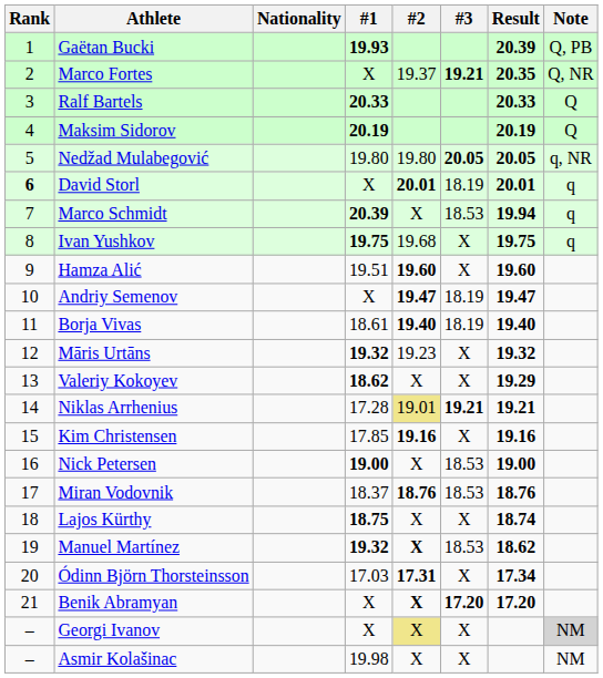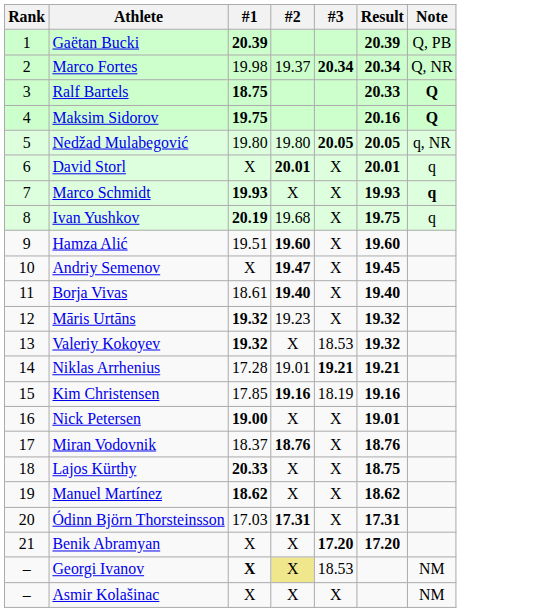 <table class="wikitable sortable" style="text-align:center">
 <tr>
 <th>Rank</th>
 <th>Athlete</th>
-<th>Nationality</th>
 <th>#1</th>
 <th>#2</th>
 <th>#3</th>
 <th>Result</th>
 <th>Note</th>
 </tr>
 <tr bgcolor=ccffcc>
 <td>1</td>
 <td align=left><a href='#'>Gaëtan Bucki</a></td>
-<td align=left></td>
-<td><strong>19.93</strong></td>
+<td><strong>20.39</strong></td>
 <td></td>
 <td></td>
 <td><strong>20.39 </strong></td>
 <td>Q, PB</td>
 </tr>
 <tr bgcolor=ccffcc>
 <td>2</td>
 <td align=left><a href='#'>Marco Fortes</a></td>
-<td align=left></td>
-<td>X</td>
+<td>19.98</td>
 <td>19.37</td>
-<td><strong>19.21</strong></td>
-<td><strong>20.35</strong></td>
+<td><strong>20.34</strong></td>
+<td><strong>20.34</strong></td>
 <td>Q, NR</td>
 </tr>
 <tr bgcolor=ccffcc>
 <td>3</td>
 <td align=left><a href='#'>Ralf Bartels</a></td>
-<td align=left></td>
-<td><strong>20.33</strong></td>
+<td><strong>18.75</strong></td>
 <td></td>
 <td></td>
 <td><strong>20.33</strong></td>
-<td>Q</td>
+<td><strong>Q</strong></td>
 </tr>
 <tr bgcolor=ccffcc>
 <td>4</td>
 <td align=left><a href='#'>Maksim Sidorov</a></td>
-<td align=left></td>
-<td><strong>20.19</strong></td>
+<td><strong>19.75</strong></td>
 <td></td>
 <td></td>
-<td><strong>20.19</strong></td>
-<td>Q</td>
+<td><strong>20.16</strong></td>
+<td><strong>Q</strong></td>
 </tr>
 <tr bgcolor=ddffdd>
 <td>5</td>
 <td align=left><a href='#'>Nedžad Mulabegović</a></td>
-<td align=left></td>
 <td>19.80</td>
 <td>19.80</td>
 <td><strong>20.05</strong></td>
 <td><strong>20.05</strong></td>
 <td>q, NR</td>
 </tr>
 <tr bgcolor=ddffdd>
-<td><strong>6</strong></td>
+<td>6</td>
 <td align=left><a href='#'>David Storl</a></td>
-<td align=left></td>
 <td>X</td>
 <td><strong>20.01</strong></td>
-<td>18.19</td>
+<td>X</td>
 <td><strong>20.01</strong></td>
 <td>q</td>
 </tr>
 <tr bgcolor=ddffdd>
 <td>7</td>
 <td align=left><a href='#'>Marco Schmidt</a></td>
-<td align=left></td>
-<td><strong>20.39</strong></td>
+<td><strong>19.93</strong></td>
 <td>X</td>
-<td>18.53</td>
-<td><strong>19.94</strong></td>
-<td>q</td>
+<td>X</td>
+<td><strong>19.93</strong></td>
+<td><strong>q</strong></td>
 </tr>
 <tr bgcolor=ddffdd>
 <td>8</td>
 <td align=left><a href='#'>Ivan Yushkov</a></td>
-<td align=left></td>
-<td><strong>19.75</strong></td>
+<td><strong>20.19</strong></td>
 <td>19.68</td>
 <td>X</td>
 <td><strong>19.75</strong></td>
 <td>q</td>
 </tr>
 <tr>
 <td>9</td>
 <td align=left><a href='#'>Hamza Alić</a></td>
-<td align=left></td>
 <td>19.51</td>
 <td><strong>19.60</strong></td>
 <td>X</td>
 <td><strong>19.60</strong></td>
 <td></td>
 </tr>
 <tr>
 <td>10</td>
 <td align=left><a href='#'>Andriy Semenov</a></td>
-<td align=left></td>
 <td>X</td>
 <td><strong>19.47</strong></td>
-<td>18.19</td>
-<td><strong>19.47</strong></td>
+<td>X</td>
+<td><strong>19.45</strong></td>
 <td></td>
 </tr>
 <tr>
 <td>11</td>
 <td align=left><a href='#'>Borja Vivas</a></td>
-<td align=left></td>
 <td>18.61</td>
 <td><strong>19.40</strong></td>
-<td>18.19</td>
+<td>X</td>
 <td><strong>19.40</strong></td>
 <td></td>
 </tr>
 <tr>
 <td>12</td>
 <td align=left><a href='#'>Māris Urtāns</a></td>
-<td align=left></td>
 <td><strong>19.32</strong></td>
 <td>19.23</td>
 <td>X</td>
 <td><strong>19.32</strong></td>
 <td></td>
 </tr>
 <tr>
 <td>13</td>
 <td align=left><a href='#'>Valeriy Kokoyev</a></td>
-<td align=left></td>
-<td><strong>18.62</strong></td>
+<td><strong>19.32</strong></td>
 <td>X</td>
-<td>X</td>
-<td><strong>19.29</strong></td>
+<td>18.53</td>
+<td><strong>19.32</strong></td>
 <td></td>
 </tr>
 <tr>
 <td>14</td>
 <td align=left><a href='#'>Niklas Arrhenius</a></td>
-<td align=left></td>
 <td>17.28</td>
-<td style="background: khaki;">19.01</td>
+<td>19.01</td>
 <td><strong>19.21</strong></td>
 <td><strong>19.21</strong></td>
 <td></td>
 </tr>
 <tr>
 <td>15</td>
 <td align=left><a href='#'>Kim Christensen</a></td>
-<td align=left></td>
 <td>17.85</td>
 <td><strong>19.16</strong></td>
-<td>X</td>
+<td>18.19</td>
 <td><strong>19.16</strong></td>
 <td></td>
 </tr>
 <tr>
 <td>16</td>
 <td align=left><a href='#'>Nick Petersen</a></td>
-<td align=left></td>
 <td><strong>19.00</strong></td>
 <td>X</td>
-<td>18.53</td>
-<td><strong>19.00</strong></td>
+<td>X</td>
+<td><strong>19.01</strong></td>
 <td></td>
 </tr>
 <tr>
 <td>17</td>
 <td align=left><a href='#'>Miran Vodovnik</a></td>
-<td align=left></td>
 <td>18.37</td>
 <td><strong>18.76</strong></td>
-<td>18.53</td>
+<td>X</td>
 <td><strong>18.76</strong></td>
 <td></td>
 </tr>
 <tr>
 <td>18</td>
 <td align=left><a href='#'>Lajos Kürthy</a></td>
-<td align=left></td>
-<td><strong>18.75</strong></td>
+<td><strong>20.33</strong></td>
 <td>X</td>
 <td>X</td>
-<td><strong>18.74</strong></td>
+<td><strong>18.75</strong></td>
 <td></td>
 </tr>
 <tr>
 <td>19</td>
 <td align=left><a href='#'>Manuel Martínez</a></td>
-<td align=left></td>
-<td><strong>19.32</strong></td>
-<td><strong>X</strong></td>
-<td>18.53</td>
+<td><strong>18.62</strong></td>
+<td>X</td>
+<td>X</td>
 <td><strong>18.62</strong></td>
 <td></td>
 </tr>
 <tr>
 <td>20</td>
 <td align=left><a href='#'>Ódinn Björn Thorsteinsson</a></td>
-<td align=left></td>
 <td>17.03</td>
 <td><strong>17.31</strong></td>
 <td>X</td>
-<td><strong>17.34</strong></td>
+<td><strong>17.31</strong></td>
 <td></td>
 </tr>
 <tr>
 <td>21</td>
 <td align=left><a href='#'>Benik Abramyan</a></td>
-<td align=left></td>
 <td>X</td>
-<td><strong>X</strong></td>
+<td>X</td>
 <td><strong>17.20</strong></td>
 <td><strong>17.20</strong></td>
 <td></td>
 </tr>
 <tr>
 <td>–</td>
 <td align=left><a href='#'>Georgi Ivanov</a></td>
-<td align=left></td>
-<td>X</td>
+<td><strong>X</strong></td>
 <td style="background: khaki;">X</td>
-<td>X</td>
+<td>18.53</td>
 <td></td>
-<td style="background: lightgrey;">NM</td>
+<td>NM</td>
 </tr>
 <tr>
 <td>–</td>
 <td align=left><a href='#'>Asmir Kolašinac</a></td>
-<td align=left></td>
-<td>19.98</td>
+<td>X</td>
 <td>X</td>
 <td>X</td>
 <td></td>
 <td>NM</td>
 </tr>
 </table>
